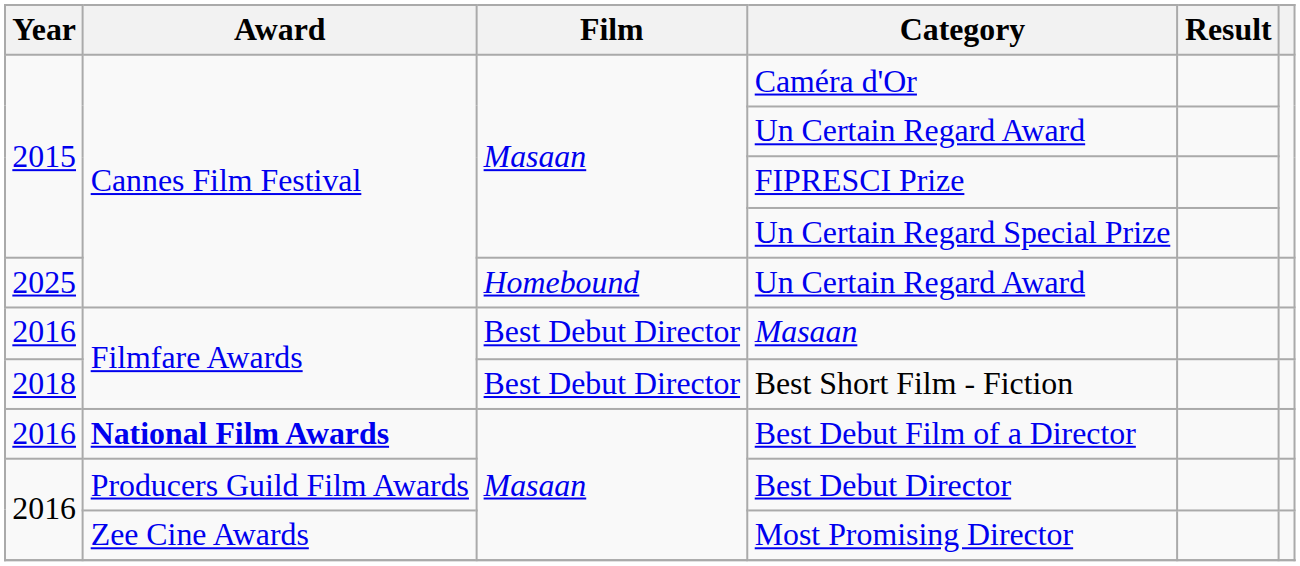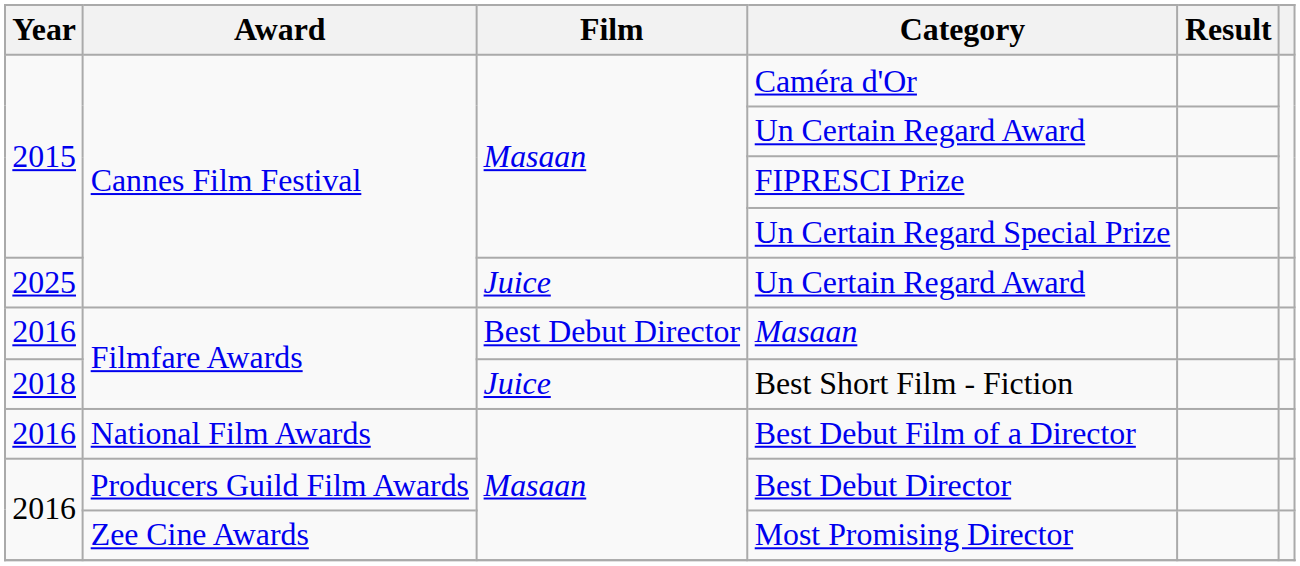 <table class="wikitable sortable">
 <tr>
 <th>Year</th>
 <th>Award</th>
 <th>Film</th>
 <th>Category</th>
 <th>Result</th>
 <th></th>
 </tr>
 <tr>
 <td rowspan="4"><a href='#'>2015</a></td>
 <td rowspan="5"><a href='#'>Cannes Film Festival</a></td>
 <td rowspan="4"><em><a href='#'>Masaan</a></em></td>
 <td><a href='#'>Caméra d'Or</a></td>
 <td></td>
 <td rowspan="4"></td>
 </tr>
 <tr>
 <td><a href='#'>Un Certain Regard Award</a></td>
 <td></td>
 </tr>
 <tr>
 <td><a href='#'>FIPRESCI Prize</a></td>
 <td></td>
 </tr>
 <tr>
 <td><a href='#'>Un Certain Regard Special Prize</a></td>
 <td></td>
 </tr>
 <tr>
 <td><a href='#'>2025</a></td>
-<td><em><a href='#'>Homebound</a></em></td>
+<td><em><a href='#'>Juice</a></em></td>
 <td><a href='#'>Un Certain Regard Award</a></td>
 <td></td>
 <td></td>
 </tr>
 <tr>
 <td><a href='#'>2016</a></td>
 <td rowspan="2"><a href='#'>Filmfare Awards</a></td>
 <td><a href='#'>Best Debut Director</a></td>
 <td><em><a href='#'>Masaan</a></em></td>
 <td></td>
 <td></td>
 </tr>
 <tr>
 <td><a href='#'>2018</a></td>
-<td><a href='#'>Best Debut Director</a></td>
+<td><em><a href='#'>Juice</a></em></td>
 <td>Best Short Film - Fiction</td>
 <td></td>
 <td></td>
 </tr>
 <tr>
 <td><a href='#'>2016</a></td>
-<td><strong><a href='#'>National Film Awards</a></strong></td>
+<td><a href='#'>National Film Awards</a></td>
 <td rowspan="3"><em><a href='#'>Masaan</a></em></td>
 <td><a href='#'>Best Debut Film of a Director</a></td>
 <td></td>
 <td></td>
 </tr>
 <tr>
 <td rowspan="2">2016</td>
 <td><a href='#'>Producers Guild Film Awards</a></td>
 <td><a href='#'>Best Debut Director</a></td>
 <td></td>
 <td></td>
 </tr>
 <tr>
 <td><a href='#'>Zee Cine Awards</a></td>
 <td><a href='#'>Most Promising Director</a></td>
 <td></td>
 <td></td>
 </tr>
 <tr>
 </tr>
 </table>
